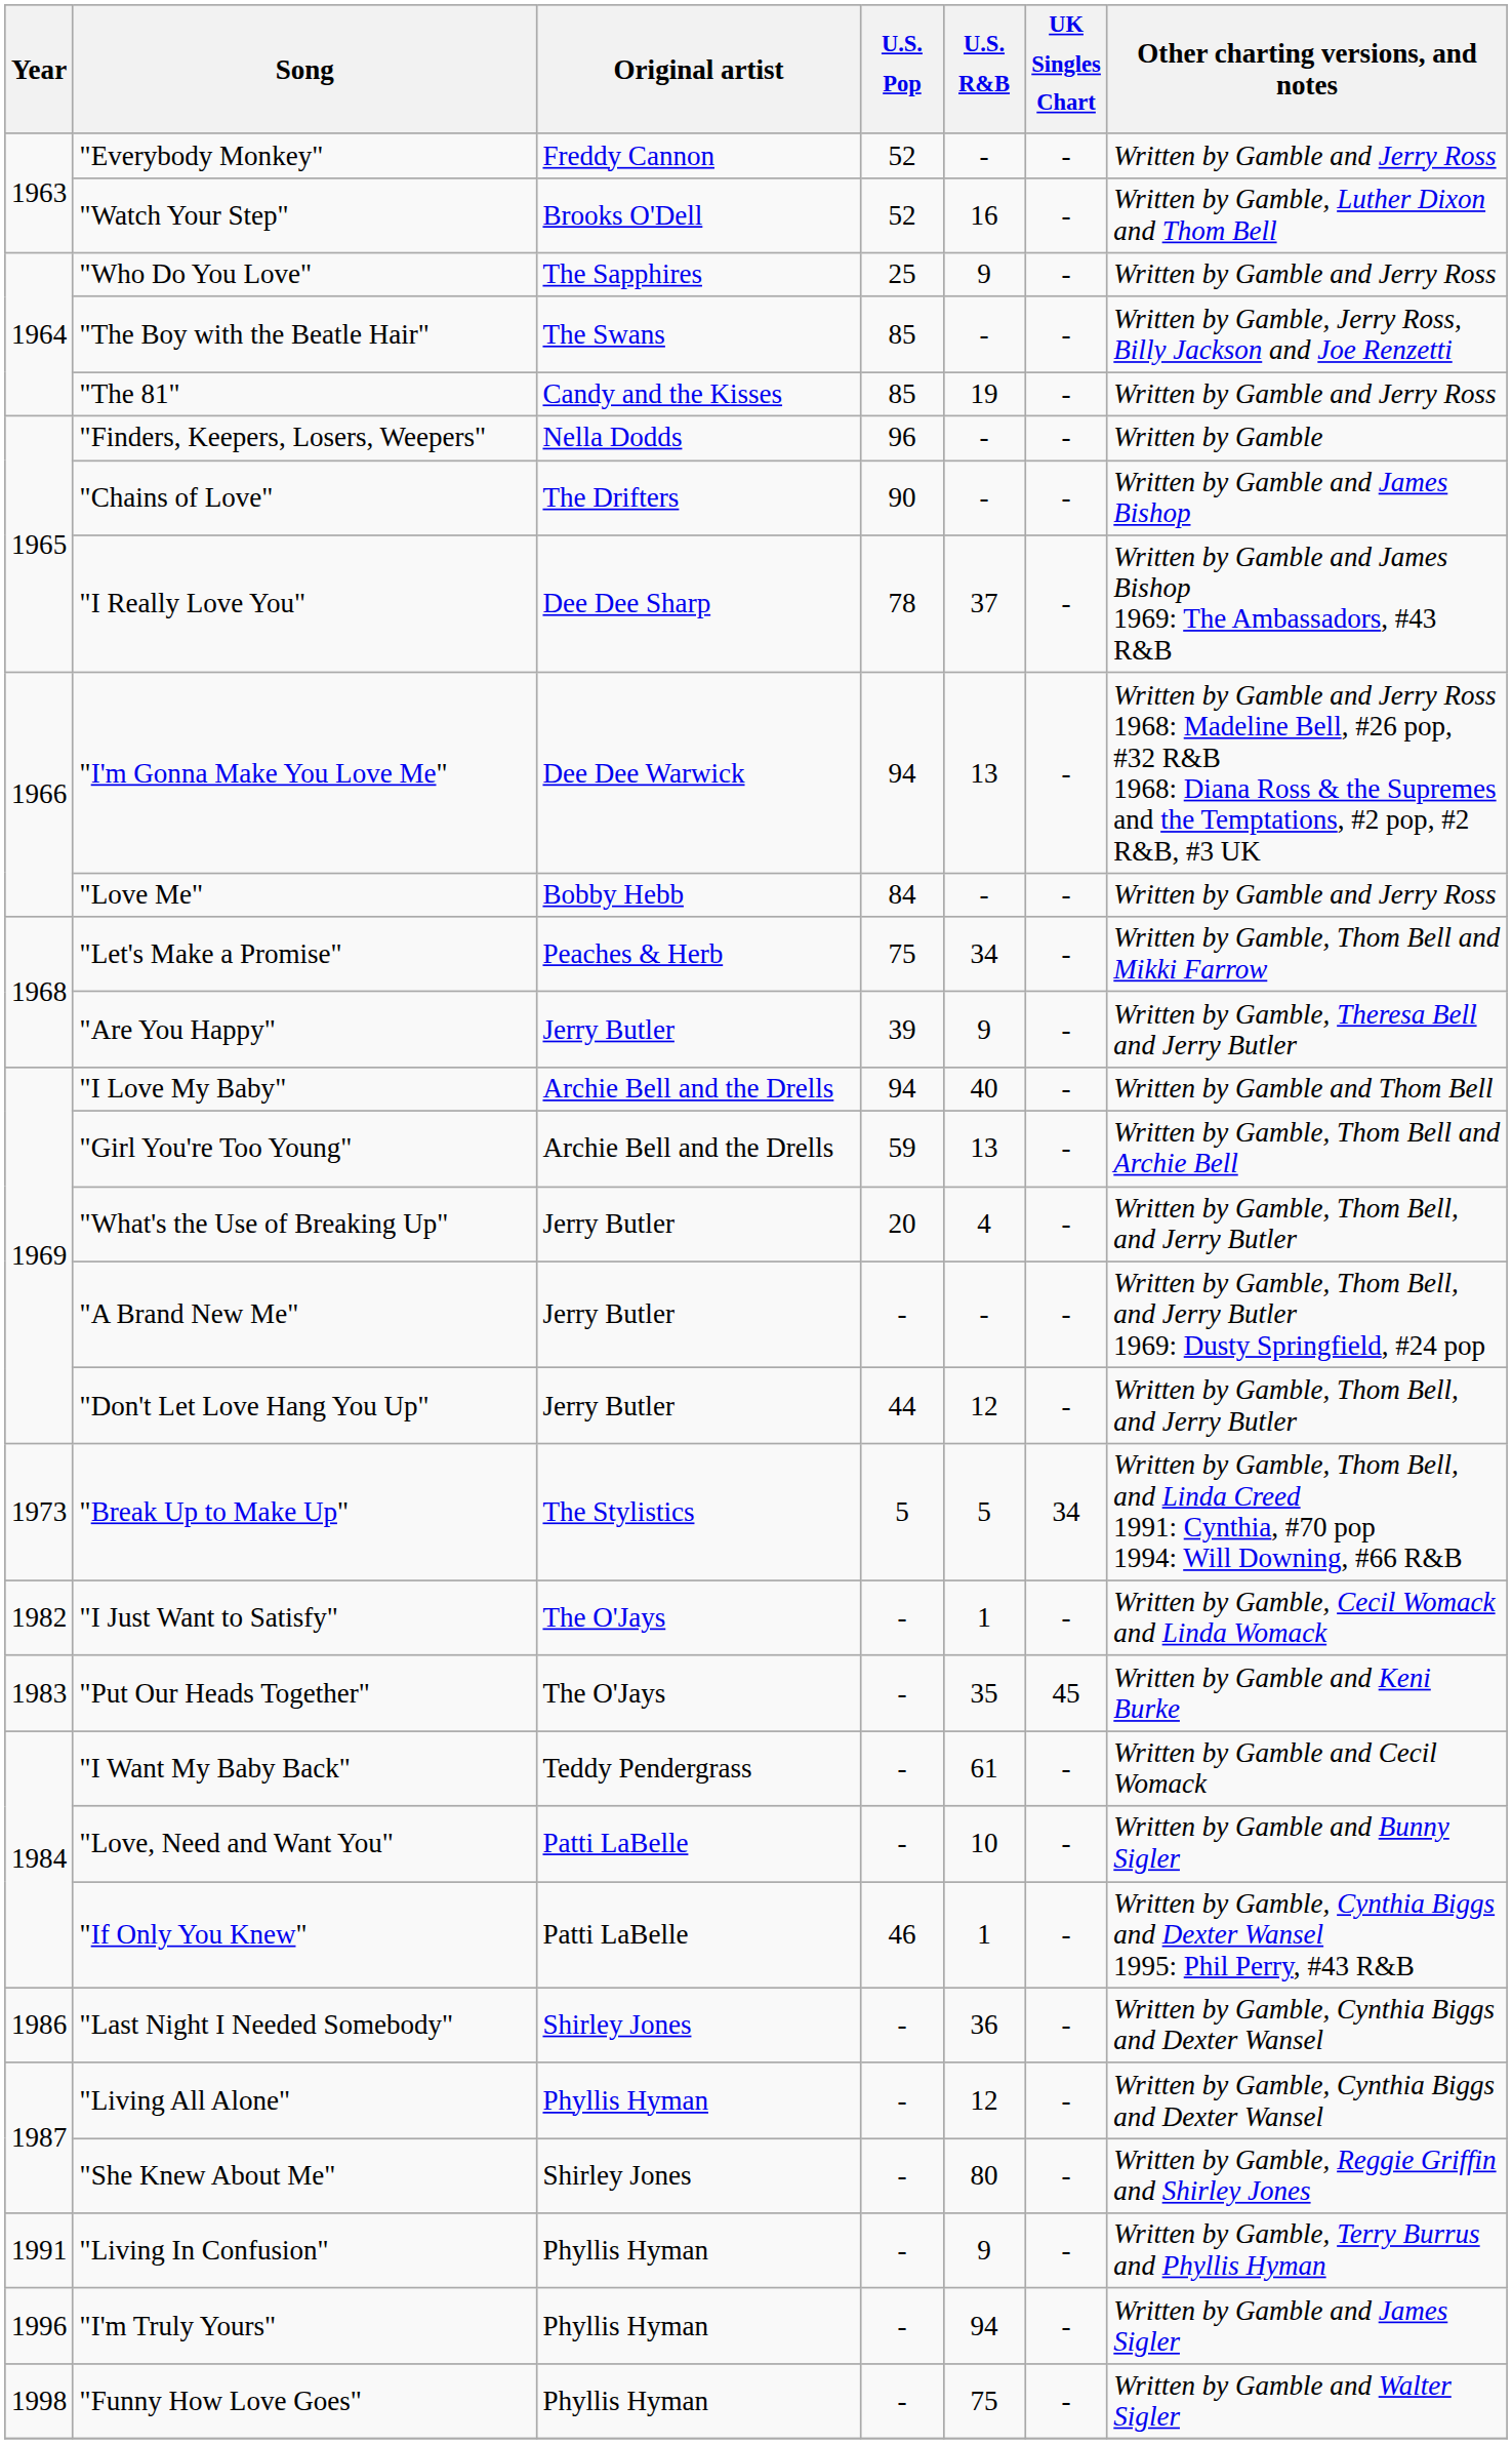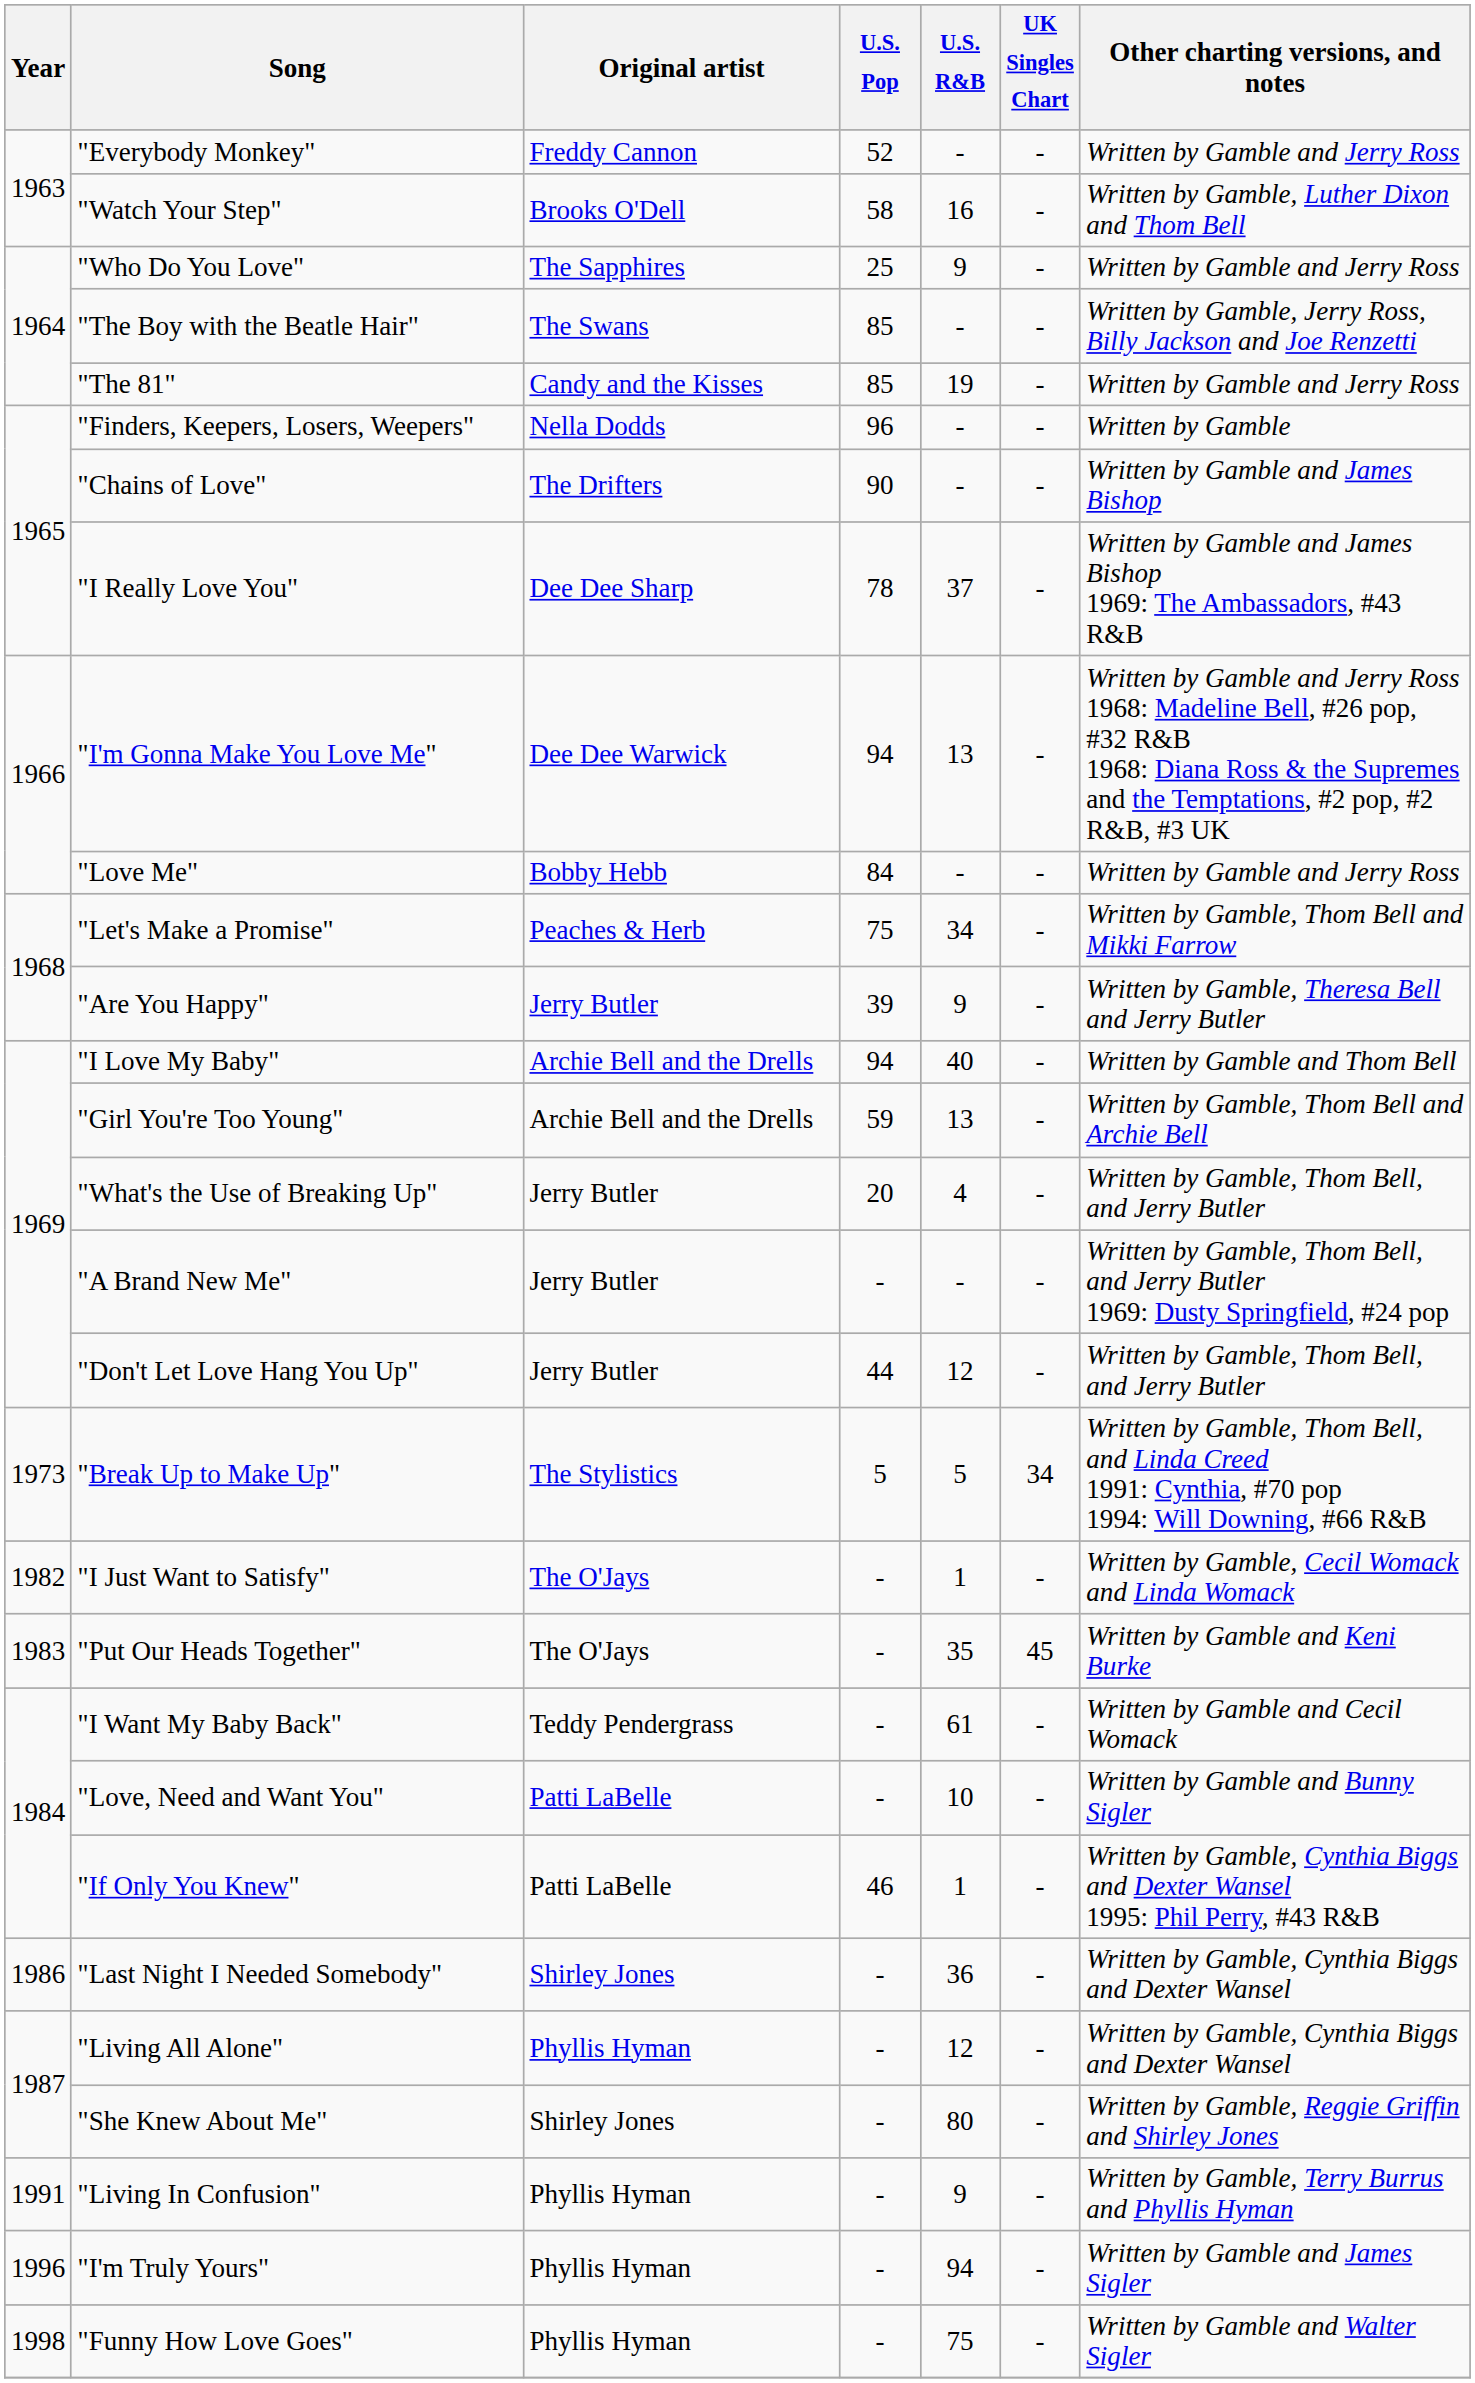 <table class="wikitable">
 <tr>
 <th>Year</th>
 <th width="260">Song</th>
 <th width="180">Original artist</th>
 <th width="40"><sup><a href='#'>U.S. Pop</a></sup></th>
 <th width="40"><sup><a href='#'>U.S. R&B</a></sup></th>
 <th width="40"><sup><a href='#'>UK Singles Chart</a></sup></th>
 <th>Other charting versions, and notes</th>
 </tr>
 <tr>
 <td rowspan="2">1963</td>
 <td>"Everybody Monkey"</td>
 <td><a href='#'>Freddy Cannon</a></td>
 <td align="center">52</td>
 <td align="center">-</td>
 <td align="center">-</td>
 <td><em>Written by Gamble and <a href='#'>Jerry Ross</a></em></td>
 </tr>
 <tr>
 <td>"Watch Your Step"</td>
 <td><a href='#'>Brooks O'Dell</a></td>
-<td align="center">52</td>
+<td align="center">58</td>
 <td align="center">16</td>
 <td align="center">-</td>
 <td><em>Written by Gamble, <a href='#'>Luther Dixon</a> and <a href='#'>Thom Bell</a></em></td>
 </tr>
 <tr>
 <td rowspan="3">1964</td>
 <td>"Who Do You Love"</td>
 <td><a href='#'>The Sapphires</a></td>
 <td align="center">25</td>
 <td align="center">9</td>
 <td align="center">-</td>
 <td><em>Written by Gamble and Jerry Ross</em></td>
 </tr>
 <tr>
 <td>"The Boy with the Beatle Hair"</td>
 <td><a href='#'>The Swans</a></td>
 <td align="center">85</td>
 <td align="center">-</td>
 <td align="center">-</td>
 <td><em>Written by Gamble, Jerry Ross, <a href='#'>Billy Jackson</a> and <a href='#'>Joe Renzetti</a></em></td>
 </tr>
 <tr>
 <td>"The 81"</td>
 <td><a href='#'>Candy and the Kisses</a></td>
 <td align="center">85</td>
 <td align="center">19</td>
 <td align="center">-</td>
 <td><em>Written by Gamble and Jerry Ross</em></td>
 </tr>
 <tr>
 <td rowspan="3">1965</td>
 <td>"Finders, Keepers, Losers, Weepers"</td>
 <td><a href='#'>Nella Dodds</a></td>
 <td align="center">96</td>
 <td align="center">-</td>
 <td align="center">-</td>
 <td><em>Written by Gamble</em></td>
 </tr>
 <tr>
 <td>"Chains of Love"</td>
 <td><a href='#'>The Drifters</a></td>
 <td align="center">90</td>
 <td align="center">-</td>
 <td align="center">-</td>
 <td><em>Written by Gamble and <a href='#'>James Bishop</a></em></td>
 </tr>
 <tr>
 <td>"I Really Love You"</td>
 <td><a href='#'>Dee Dee Sharp</a></td>
 <td align="center">78</td>
 <td align="center">37</td>
 <td align="center">-</td>
 <td><em>Written by Gamble and James Bishop</em><br>1969: <a href='#'>The Ambassadors</a>, #43 R&B</td>
 </tr>
 <tr>
 <td rowspan="2">1966</td>
 <td>"<a href='#'>I'm Gonna Make You Love Me</a>"</td>
 <td><a href='#'>Dee Dee Warwick</a></td>
 <td align="center">94</td>
 <td align="center">13</td>
 <td align="center">-</td>
 <td><em>Written by Gamble and Jerry Ross</em><br>1968: <a href='#'>Madeline Bell</a>, #26 pop, #32 R&B<br>1968:  <a href='#'>Diana Ross & the Supremes</a> and <a href='#'>the Temptations</a>, #2 pop, #2 R&B, #3 UK</td>
 </tr>
 <tr>
 <td>"Love Me"</td>
 <td><a href='#'>Bobby Hebb</a></td>
 <td align="center">84</td>
 <td align="center">-</td>
 <td align="center">-</td>
 <td><em>Written by Gamble and Jerry Ross</em></td>
 </tr>
 <tr>
 <td rowspan="2">1968</td>
 <td>"Let's Make a Promise"</td>
 <td><a href='#'>Peaches & Herb</a></td>
 <td align="center">75</td>
 <td align="center">34</td>
 <td align="center">-</td>
 <td><em>Written by Gamble, Thom Bell and <a href='#'>Mikki Farrow</a></em></td>
 </tr>
 <tr>
 <td>"Are You Happy"</td>
 <td><a href='#'>Jerry Butler</a></td>
 <td align="center">39</td>
 <td align="center">9</td>
 <td align="center">-</td>
 <td><em>Written by Gamble, <a href='#'>Theresa Bell</a> and Jerry Butler</em></td>
 </tr>
 <tr>
 <td rowspan="5">1969</td>
 <td>"I Love My Baby"</td>
 <td><a href='#'>Archie Bell and the Drells</a></td>
 <td align="center">94</td>
 <td align="center">40</td>
 <td align="center">-</td>
 <td><em>Written by Gamble and Thom Bell</em></td>
 </tr>
 <tr>
 <td>"Girl You're Too Young"</td>
 <td>Archie Bell and the Drells</td>
 <td align="center">59</td>
 <td align="center">13</td>
 <td align="center">-</td>
 <td><em>Written by Gamble, Thom Bell and <a href='#'>Archie Bell</a></em></td>
 </tr>
 <tr>
 <td>"What's the Use of Breaking Up"</td>
 <td>Jerry Butler</td>
 <td align="center">20</td>
 <td align="center">4</td>
 <td align="center">-</td>
 <td><em>Written by Gamble, Thom Bell, and Jerry Butler</em></td>
 </tr>
 <tr>
 <td>"A Brand New Me"</td>
 <td>Jerry Butler</td>
 <td align="center">-</td>
 <td align="center">-</td>
 <td align="center">-</td>
 <td><em>Written by Gamble, Thom Bell, and Jerry Butler</em><br>1969: <a href='#'>Dusty Springfield</a>, #24 pop</td>
 </tr>
 <tr>
 <td>"Don't Let Love Hang You Up"</td>
 <td>Jerry Butler</td>
 <td align="center">44</td>
 <td align="center">12</td>
 <td align="center">-</td>
 <td><em>Written by Gamble, Thom Bell, and Jerry Butler</em></td>
 </tr>
 <tr>
 <td rowspan="1">1973</td>
 <td>"<a href='#'>Break Up to Make Up</a>"</td>
 <td><a href='#'>The Stylistics</a></td>
 <td align="center">5</td>
 <td align="center">5</td>
 <td align="center">34</td>
 <td><em>Written by Gamble, Thom Bell, and <a href='#'>Linda Creed</a></em><br>1991: <a href='#'>Cynthia</a>, #70 pop<br>1994: <a href='#'>Will Downing</a>, #66 R&B</td>
 </tr>
 <tr>
 <td rowspan="1">1982</td>
 <td>"I Just Want to Satisfy"</td>
 <td><a href='#'>The O'Jays</a></td>
 <td align="center">-</td>
 <td align="center">1</td>
 <td align="center">-</td>
 <td><em>Written by Gamble, <a href='#'>Cecil Womack</a> and <a href='#'>Linda Womack</a></em></td>
 </tr>
 <tr>
 <td rowspan="1">1983</td>
 <td>"Put Our Heads Together"</td>
 <td>The O'Jays</td>
 <td align="center">-</td>
 <td align="center">35</td>
 <td align="center">45</td>
 <td><em>Written by Gamble and <a href='#'>Keni Burke</a></em></td>
 </tr>
 <tr>
 <td rowspan="3">1984</td>
 <td>"I Want My Baby Back"</td>
 <td>Teddy Pendergrass</td>
 <td align="center">-</td>
 <td align="center">61</td>
 <td align="center">-</td>
 <td><em>Written by Gamble and Cecil Womack</em></td>
 </tr>
 <tr>
 <td>"Love, Need and Want You"</td>
 <td><a href='#'>Patti LaBelle</a></td>
 <td align="center">-</td>
 <td align="center">10</td>
 <td align="center">-</td>
 <td><em>Written by Gamble and <a href='#'>Bunny Sigler</a></em></td>
 </tr>
 <tr>
 <td>"<a href='#'>If Only You Knew</a>"</td>
 <td>Patti LaBelle</td>
 <td align="center">46</td>
 <td align="center">1</td>
 <td align="center">-</td>
 <td><em>Written by Gamble, <a href='#'>Cynthia Biggs</a> and <a href='#'>Dexter Wansel</a></em><br>1995: <a href='#'>Phil Perry</a>, #43 R&B</td>
 </tr>
 <tr>
 <td rowspan="1">1986</td>
 <td>"Last Night I Needed Somebody"</td>
 <td><a href='#'>Shirley Jones</a></td>
 <td align="center">-</td>
 <td align="center">36</td>
 <td align="center">-</td>
 <td><em>Written by Gamble, Cynthia Biggs and Dexter Wansel</em></td>
 </tr>
 <tr>
 <td rowspan="2">1987</td>
 <td>"Living All Alone"</td>
 <td><a href='#'>Phyllis Hyman</a></td>
 <td align="center">-</td>
 <td align="center">12</td>
 <td align="center">-</td>
 <td><em>Written by Gamble, Cynthia Biggs and Dexter Wansel</em></td>
 </tr>
 <tr>
 <td>"She Knew About Me"</td>
 <td>Shirley Jones</td>
 <td align="center">-</td>
 <td align="center">80</td>
 <td align="center">-</td>
 <td><em>Written by Gamble, <a href='#'>Reggie Griffin</a> and <a href='#'>Shirley Jones</a></em></td>
 </tr>
 <tr>
 <td rowspan="1">1991</td>
 <td>"Living In Confusion"</td>
 <td>Phyllis Hyman</td>
 <td align="center">-</td>
 <td align="center">9</td>
 <td align="center">-</td>
 <td><em>Written by Gamble, <a href='#'>Terry Burrus</a> and <a href='#'>Phyllis Hyman</a></em></td>
 </tr>
 <tr>
 <td rowspan="1">1996</td>
 <td>"I'm Truly Yours"</td>
 <td>Phyllis Hyman</td>
 <td align="center">-</td>
 <td align="center">94</td>
 <td align="center">-</td>
 <td><em>Written by Gamble and <a href='#'>James Sigler</a></em></td>
 </tr>
 <tr>
 <td rowspan="1">1998</td>
 <td>"Funny How Love Goes"</td>
 <td>Phyllis Hyman</td>
 <td align="center">-</td>
 <td align="center">75</td>
 <td align="center">-</td>
 <td><em>Written by Gamble and <a href='#'>Walter Sigler</a></em></td>
 </tr>
 <tr>
 </tr>
 </table>
